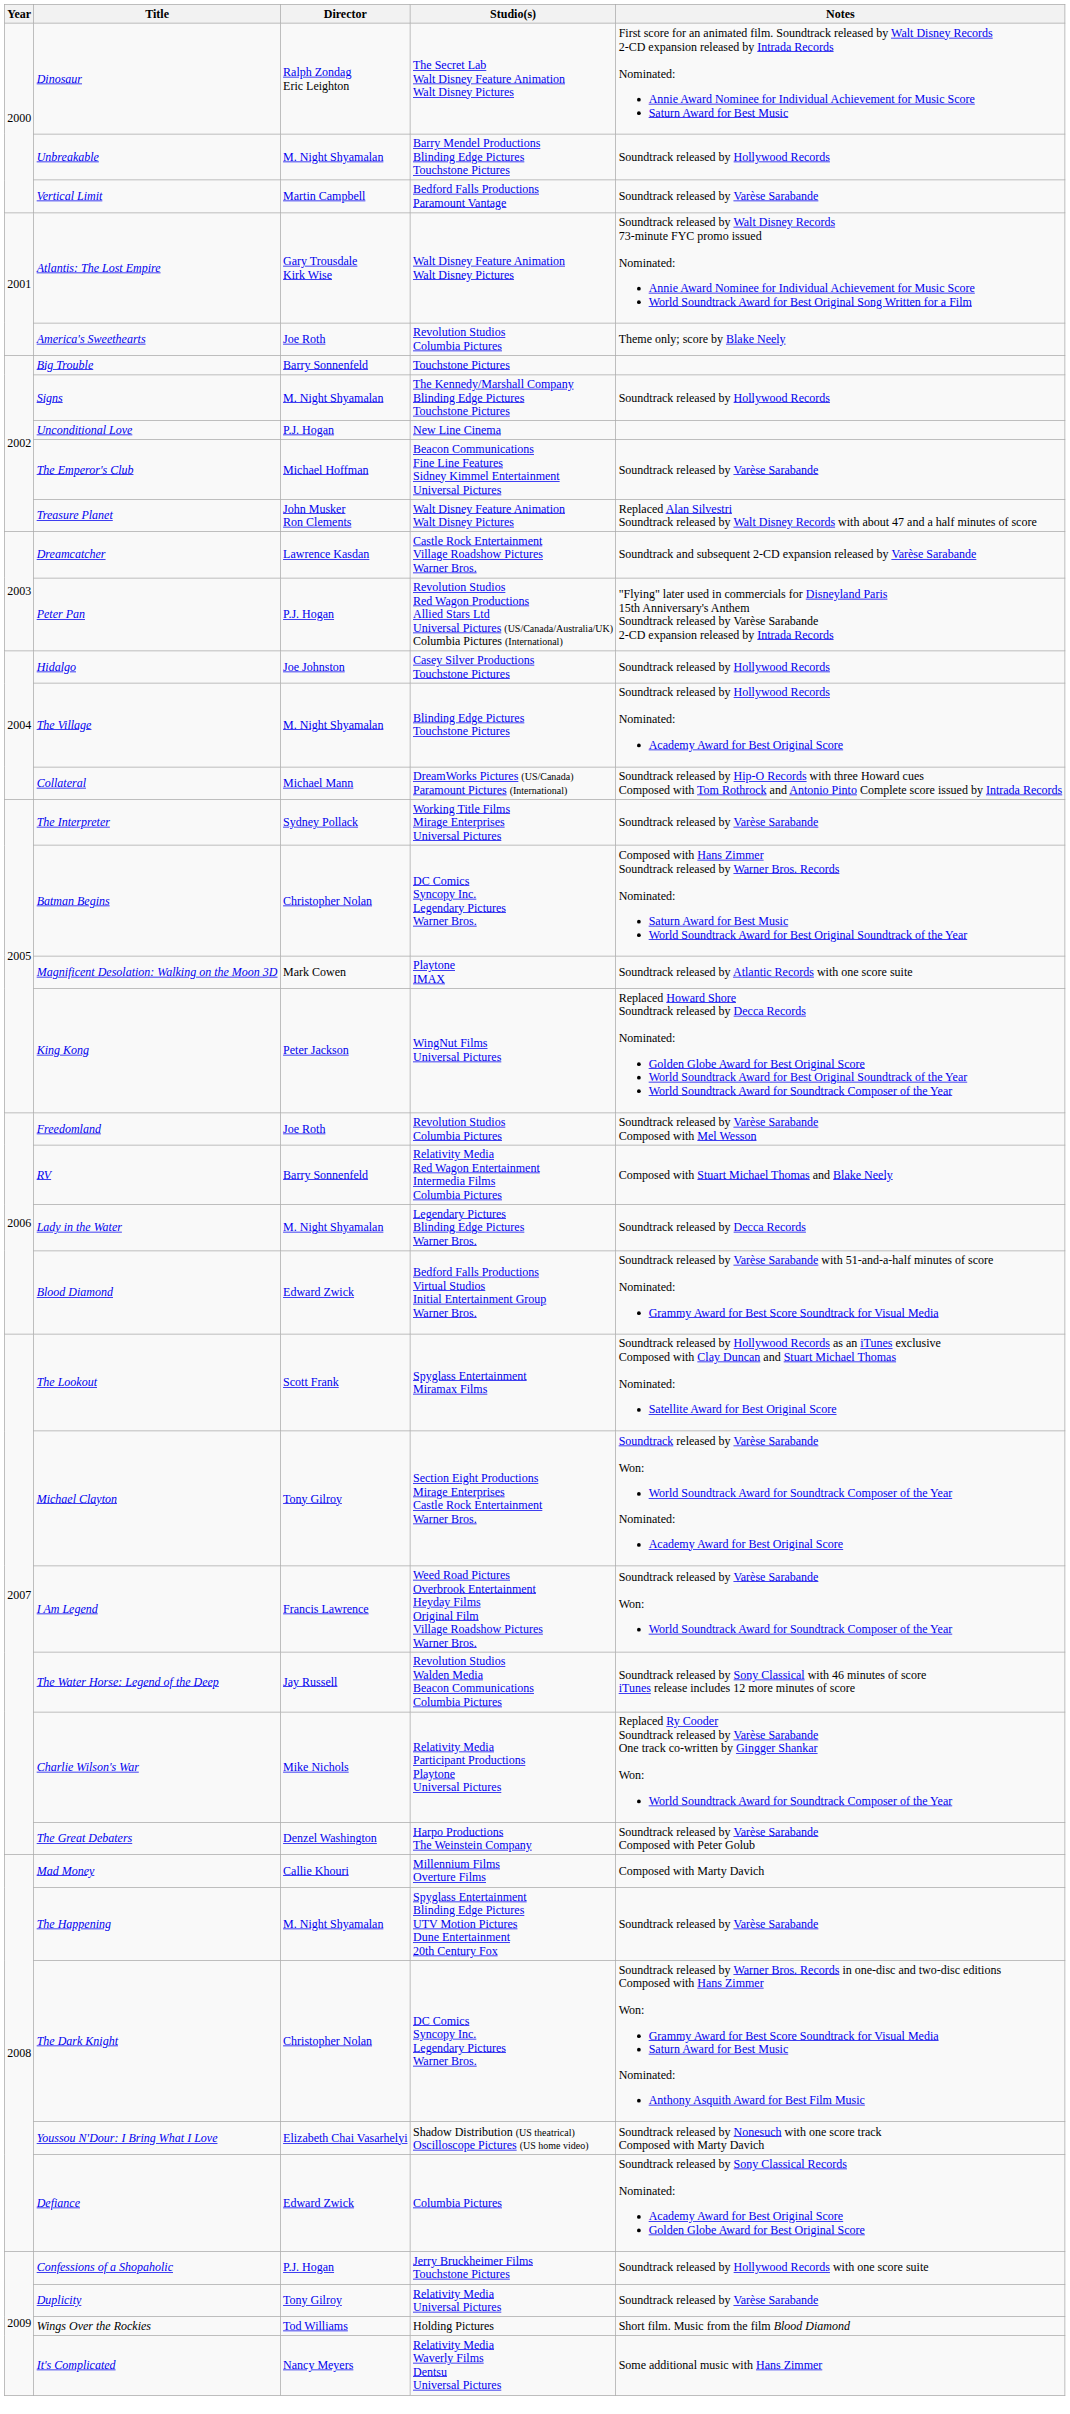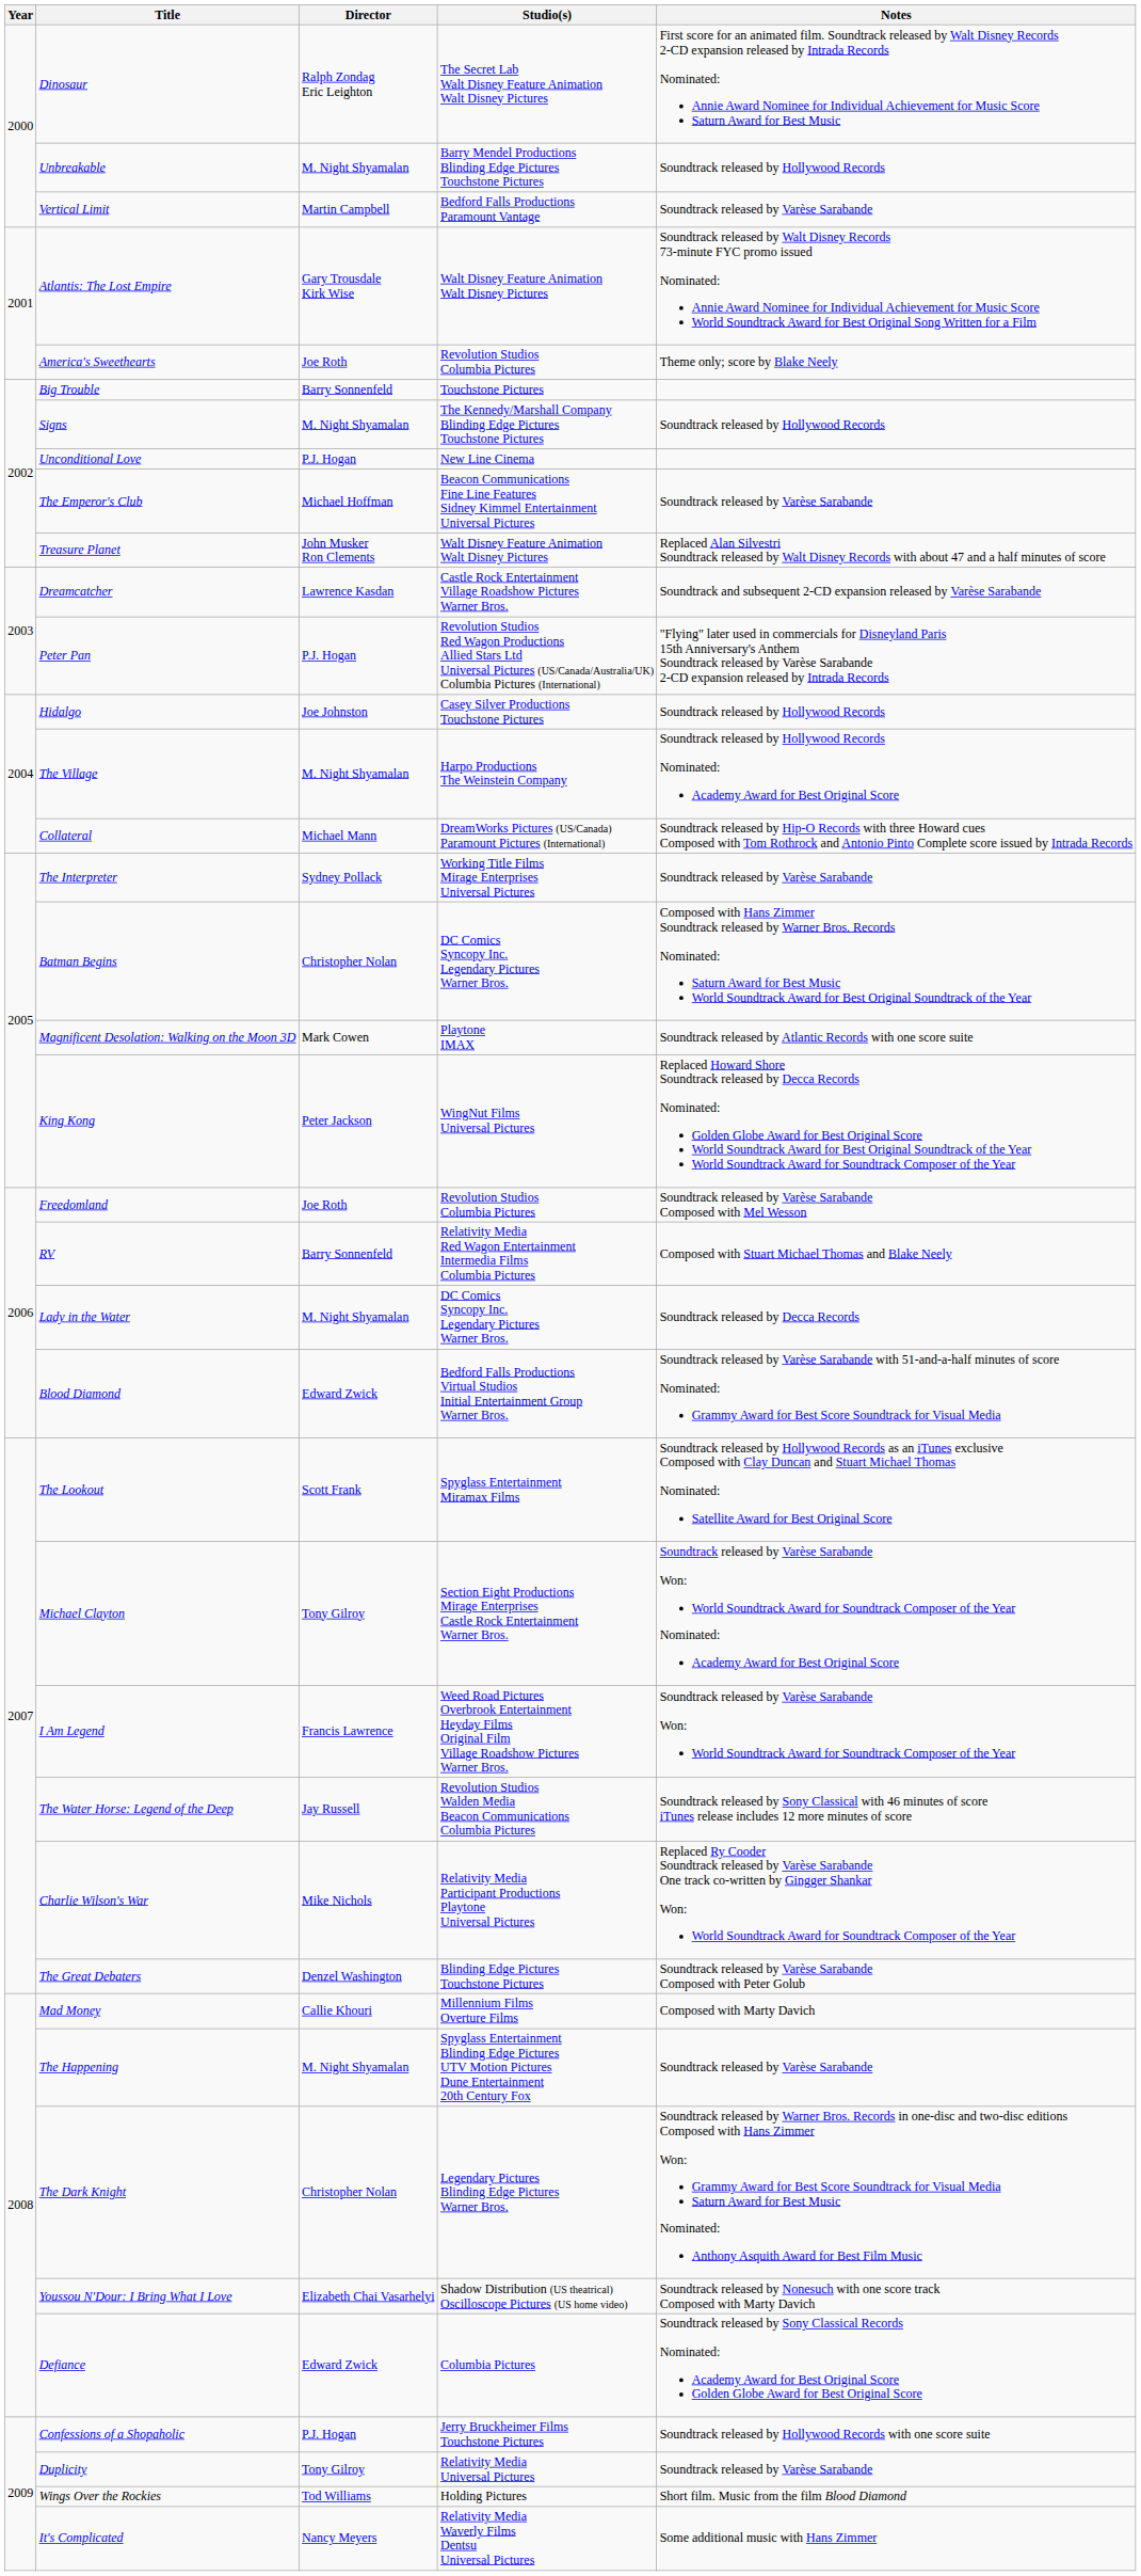 <table class="wikitable sortable">
 <tr>
 <th>Year</th>
 <th>Title</th>
 <th>Director</th>
 <th>Studio(s)</th>
 <th>Notes</th>
 </tr>
 <tr>
 <td rowspan="3">2000</td>
 <td><em><a href='#'>Dinosaur</a></em></td>
 <td><a href='#'>Ralph Zondag</a><br>Eric Leighton</td>
 <td><a href='#'>The Secret Lab</a><br><a href='#'>Walt Disney Feature Animation</a><br><a href='#'>Walt Disney Pictures</a></td>
 <td>First score for an animated film. Soundtrack released by <a href='#'>Walt Disney Records</a><br>2-CD expansion released by <a href='#'>Intrada Records</a><br><br>Nominated:<ul><li><a href='#'>Annie Award Nominee for Individual Achievement for Music Score</a></li><li><a href='#'>Saturn Award for Best Music</a></li></ul></td>
 </tr>
 <tr>
 <td><em><a href='#'>Unbreakable</a></em></td>
 <td><a href='#'>M. Night Shyamalan</a></td>
 <td><a href='#'>Barry Mendel Productions</a><br><a href='#'>Blinding Edge Pictures</a><br><a href='#'>Touchstone Pictures</a></td>
 <td>Soundtrack released by <a href='#'>Hollywood Records</a></td>
 </tr>
 <tr>
 <td><em><a href='#'>Vertical Limit</a></em></td>
 <td><a href='#'>Martin Campbell</a></td>
 <td><a href='#'>Bedford Falls Productions</a><br><a href='#'>Paramount Vantage</a></td>
 <td>Soundtrack released by <a href='#'>Varèse Sarabande</a></td>
 </tr>
 <tr>
 <td rowspan="2">2001</td>
 <td><em><a href='#'>Atlantis: The Lost Empire</a></em></td>
 <td><a href='#'>Gary Trousdale</a><br><a href='#'>Kirk Wise</a></td>
 <td><a href='#'>Walt Disney Feature Animation</a><br><a href='#'>Walt Disney Pictures</a></td>
 <td>Soundtrack released by <a href='#'>Walt Disney Records</a><br>73-minute FYC promo issued<br><br>Nominated:<ul><li><a href='#'>Annie Award Nominee for Individual Achievement for Music Score</a></li><li><a href='#'>World Soundtrack Award for Best Original Song Written for a Film</a></li></ul></td>
 </tr>
 <tr>
 <td><em><a href='#'>America's Sweethearts</a></em></td>
 <td><a href='#'>Joe Roth</a></td>
 <td><a href='#'>Revolution Studios</a><br><a href='#'>Columbia Pictures</a></td>
 <td>Theme only; score by <a href='#'>Blake Neely</a></td>
 </tr>
 <tr>
 <td rowspan="5">2002</td>
 <td><em><a href='#'>Big Trouble</a></em></td>
 <td><a href='#'>Barry Sonnenfeld</a></td>
 <td><a href='#'>Touchstone Pictures</a></td>
 <td></td>
 </tr>
 <tr>
 <td><em><a href='#'>Signs</a></em></td>
 <td><a href='#'>M. Night Shyamalan</a></td>
 <td><a href='#'>The Kennedy/Marshall Company</a><br><a href='#'>Blinding Edge Pictures</a><br><a href='#'>Touchstone Pictures</a></td>
 <td>Soundtrack released by <a href='#'>Hollywood Records</a></td>
 </tr>
 <tr>
 <td><em><a href='#'>Unconditional Love</a></em></td>
 <td><a href='#'>P.J. Hogan</a></td>
 <td><a href='#'>New Line Cinema</a></td>
 <td></td>
 </tr>
 <tr>
 <td><em><a href='#'>The Emperor's Club</a></em></td>
 <td><a href='#'>Michael Hoffman</a></td>
 <td><a href='#'>Beacon Communications</a><br><a href='#'>Fine Line Features</a><br><a href='#'>Sidney Kimmel Entertainment</a><br><a href='#'>Universal Pictures</a></td>
 <td>Soundtrack released by <a href='#'>Varèse Sarabande</a></td>
 </tr>
 <tr>
 <td><em><a href='#'>Treasure Planet</a></em></td>
 <td><a href='#'>John Musker</a><br><a href='#'>Ron Clements</a></td>
 <td><a href='#'>Walt Disney Feature Animation</a><br><a href='#'>Walt Disney Pictures</a></td>
 <td>Replaced <a href='#'>Alan Silvestri</a><br>Soundtrack released by <a href='#'>Walt Disney Records</a> with about 47 and a half minutes of score</td>
 </tr>
 <tr>
 <td rowspan="2">2003</td>
 <td><em><a href='#'>Dreamcatcher</a></em></td>
 <td><a href='#'>Lawrence Kasdan</a></td>
 <td><a href='#'>Castle Rock Entertainment</a><br><a href='#'>Village Roadshow Pictures</a><br><a href='#'>Warner Bros.</a></td>
 <td>Soundtrack and subsequent 2-CD expansion released by <a href='#'>Varèse Sarabande</a></td>
 </tr>
 <tr>
 <td><em><a href='#'>Peter Pan</a></em></td>
 <td><a href='#'>P.J. Hogan</a></td>
 <td><a href='#'>Revolution Studios</a><br><a href='#'>Red Wagon Productions</a><br><a href='#'>Allied Stars Ltd</a><br><a href='#'>Universal Pictures</a> <small>(US/Canada/Australia/UK)</small> <br>Columbia Pictures <small>(International)</small></td>
 <td>"Flying" later used in commercials for <a href='#'>Disneyland Paris</a><br> 15th Anniversary's Anthem<br>Soundtrack released by Varèse Sarabande<br>2-CD expansion released by <a href='#'>Intrada Records</a></td>
 </tr>
 <tr>
 <td rowspan="3">2004</td>
 <td><em><a href='#'>Hidalgo</a></em></td>
 <td><a href='#'>Joe Johnston</a></td>
 <td><a href='#'>Casey Silver Productions</a><br><a href='#'>Touchstone Pictures</a></td>
 <td>Soundtrack released by <a href='#'>Hollywood Records</a></td>
 </tr>
 <tr>
 <td><em><a href='#'>The Village</a></em></td>
 <td><a href='#'>M. Night Shyamalan</a></td>
-<td><a href='#'>Blinding Edge Pictures</a><br><a href='#'>Touchstone Pictures</a></td>
+<td><a href='#'>Harpo Productions</a><br><a href='#'>The Weinstein Company</a></td>
 <td>Soundtrack released by <a href='#'>Hollywood Records</a><br><br>Nominated:<ul><li><a href='#'>Academy Award for Best Original Score</a></li></ul></td>
 </tr>
 <tr>
 <td><em><a href='#'>Collateral</a></em></td>
 <td><a href='#'>Michael Mann</a></td>
 <td><a href='#'>DreamWorks Pictures</a> <small>(US/Canada)</small> <br><a href='#'>Paramount Pictures</a> <small>(International)</small></td>
 <td>Soundtrack released by <a href='#'>Hip-O Records</a> with three Howard cues<br>Composed with <a href='#'>Tom Rothrock</a> and <a href='#'>Antonio Pinto</a> Complete score issued by <a href='#'>Intrada Records</a></td>
 </tr>
 <tr>
 <td rowspan="4">2005</td>
 <td><em><a href='#'>The Interpreter</a></em></td>
 <td><a href='#'>Sydney Pollack</a></td>
 <td><a href='#'>Working Title Films</a><br><a href='#'>Mirage Enterprises</a><br><a href='#'>Universal Pictures</a></td>
 <td>Soundtrack released by <a href='#'>Varèse Sarabande</a></td>
 </tr>
 <tr>
 <td><em><a href='#'>Batman Begins</a></em></td>
 <td><a href='#'>Christopher Nolan</a></td>
 <td><a href='#'>DC Comics</a><br><a href='#'>Syncopy Inc.</a><br><a href='#'>Legendary Pictures</a><br><a href='#'>Warner Bros.</a></td>
 <td>Composed with <a href='#'>Hans Zimmer</a><br>Soundtrack released by <a href='#'>Warner Bros. Records</a><br><br>Nominated:<ul><li><a href='#'>Saturn Award for Best Music</a></li><li><a href='#'>World Soundtrack Award for Best Original Soundtrack of the Year</a></li></ul></td>
 </tr>
 <tr>
 <td><em><a href='#'>Magnificent Desolation: Walking on the Moon 3D</a></em></td>
 <td>Mark Cowen</td>
 <td><a href='#'>Playtone</a><br><a href='#'>IMAX</a></td>
 <td>Soundtrack released by <a href='#'>Atlantic Records</a> with one score suite</td>
 </tr>
 <tr>
 <td><em><a href='#'>King Kong</a></em></td>
 <td><a href='#'>Peter Jackson</a></td>
 <td><a href='#'>WingNut Films</a><br><a href='#'>Universal Pictures</a></td>
 <td>Replaced <a href='#'>Howard Shore</a><br>Soundtrack released by <a href='#'>Decca Records</a><br><br>Nominated:<ul><li><a href='#'>Golden Globe Award for Best Original Score</a></li><li><a href='#'>World Soundtrack Award for Best Original Soundtrack of the Year</a></li><li><a href='#'>World Soundtrack Award for Soundtrack Composer of the Year</a></li></ul></td>
 </tr>
 <tr>
 <td rowspan="4">2006</td>
 <td><em><a href='#'>Freedomland</a></em></td>
 <td><a href='#'>Joe Roth</a></td>
 <td><a href='#'>Revolution Studios</a><br><a href='#'>Columbia Pictures</a></td>
 <td>Soundtrack released by <a href='#'>Varèse Sarabande</a><br>Composed with <a href='#'>Mel Wesson</a></td>
 </tr>
 <tr>
 <td><em><a href='#'>RV</a></em></td>
 <td><a href='#'>Barry Sonnenfeld</a></td>
 <td><a href='#'>Relativity Media</a><br><a href='#'>Red Wagon Entertainment</a><br><a href='#'>Intermedia Films</a><br><a href='#'>Columbia Pictures</a></td>
 <td>Composed with <a href='#'>Stuart Michael Thomas</a> and <a href='#'>Blake Neely</a></td>
 </tr>
 <tr>
 <td><em><a href='#'>Lady in the Water</a></em></td>
 <td><a href='#'>M. Night Shyamalan</a></td>
-<td><a href='#'>Legendary Pictures</a><br><a href='#'>Blinding Edge Pictures</a><br><a href='#'>Warner Bros.</a></td>
+<td><a href='#'>DC Comics</a><br><a href='#'>Syncopy Inc.</a><br><a href='#'>Legendary Pictures</a><br><a href='#'>Warner Bros.</a></td>
 <td>Soundtrack released by <a href='#'>Decca Records</a></td>
 </tr>
 <tr>
 <td><em><a href='#'>Blood Diamond</a></em></td>
 <td><a href='#'>Edward Zwick</a></td>
 <td><a href='#'>Bedford Falls Productions</a><br><a href='#'>Virtual Studios</a><br><a href='#'>Initial Entertainment Group</a><br><a href='#'>Warner Bros.</a></td>
 <td>Soundtrack released by <a href='#'>Varèse Sarabande</a> with 51-and-a-half minutes of score<br><br>Nominated:<ul><li><a href='#'>Grammy Award for Best Score Soundtrack for Visual Media</a></li></ul></td>
 </tr>
 <tr>
 <td rowspan="6">2007</td>
 <td><em><a href='#'>The Lookout</a></em></td>
 <td><a href='#'>Scott Frank</a></td>
 <td><a href='#'>Spyglass Entertainment</a><br><a href='#'>Miramax Films</a></td>
 <td>Soundtrack released by <a href='#'>Hollywood Records</a> as an <a href='#'>iTunes</a> exclusive<br>Composed with <a href='#'>Clay Duncan</a> and <a href='#'>Stuart Michael Thomas</a><br><br>Nominated:<ul><li><a href='#'>Satellite Award for Best Original Score</a></li></ul></td>
 </tr>
 <tr>
 <td><em><a href='#'>Michael Clayton</a></em></td>
 <td><a href='#'>Tony Gilroy</a></td>
 <td><a href='#'>Section Eight Productions</a><br><a href='#'>Mirage Enterprises</a><br><a href='#'>Castle Rock Entertainment</a><br><a href='#'>Warner Bros.</a></td>
 <td><a href='#'>Soundtrack</a> released by <a href='#'>Varèse Sarabande</a><br><br>Won:<ul><li><a href='#'>World Soundtrack Award for Soundtrack Composer of the Year</a></li></ul>Nominated:<ul><li><a href='#'>Academy Award for Best Original Score</a></li></ul></td>
 </tr>
 <tr>
 <td><em><a href='#'>I Am Legend</a></em></td>
 <td><a href='#'>Francis Lawrence</a></td>
 <td><a href='#'>Weed Road Pictures</a><br><a href='#'>Overbrook Entertainment</a><br><a href='#'>Heyday Films</a><br><a href='#'>Original Film</a><br><a href='#'>Village Roadshow Pictures</a><br><a href='#'>Warner Bros.</a></td>
 <td>Soundtrack released by <a href='#'>Varèse Sarabande</a><br><br>Won:<ul><li><a href='#'>World Soundtrack Award for Soundtrack Composer of the Year</a></li></ul></td>
 </tr>
 <tr>
 <td><em><a href='#'>The Water Horse: Legend of the Deep</a></em></td>
 <td><a href='#'>Jay Russell</a></td>
 <td><a href='#'>Revolution Studios</a><br><a href='#'>Walden Media</a><br><a href='#'>Beacon Communications</a><br><a href='#'>Columbia Pictures</a></td>
 <td>Soundtrack released by <a href='#'>Sony Classical</a> with 46 minutes of score<br><a href='#'>iTunes</a> release includes 12 more minutes of score</td>
 </tr>
 <tr>
 <td><em><a href='#'>Charlie Wilson's War</a></em></td>
 <td><a href='#'>Mike Nichols</a></td>
 <td><a href='#'>Relativity Media</a><br><a href='#'>Participant Productions</a><br><a href='#'>Playtone</a><br><a href='#'>Universal Pictures</a></td>
 <td>Replaced <a href='#'>Ry Cooder</a><br>Soundtrack released by <a href='#'>Varèse Sarabande</a><br>One track co-written by <a href='#'>Gingger Shankar</a><br><br>Won:<ul><li><a href='#'>World Soundtrack Award for Soundtrack Composer of the Year</a></li></ul></td>
 </tr>
 <tr>
 <td><em><a href='#'>The Great Debaters</a></em></td>
 <td><a href='#'>Denzel Washington</a></td>
-<td><a href='#'>Harpo Productions</a><br><a href='#'>The Weinstein Company</a></td>
+<td><a href='#'>Blinding Edge Pictures</a><br><a href='#'>Touchstone Pictures</a></td>
 <td>Soundtrack released by <a href='#'>Varèse Sarabande</a><br>Composed with Peter Golub</td>
 </tr>
 <tr>
 <td rowspan="5">2008</td>
 <td><em><a href='#'>Mad Money</a></em></td>
 <td><a href='#'>Callie Khouri</a></td>
 <td><a href='#'>Millennium Films</a><br><a href='#'>Overture Films</a></td>
 <td>Composed with Marty Davich</td>
 </tr>
 <tr>
 <td><em><a href='#'>The Happening</a></em></td>
 <td><a href='#'>M. Night Shyamalan</a></td>
 <td><a href='#'>Spyglass Entertainment</a><br><a href='#'>Blinding Edge Pictures</a><br><a href='#'>UTV Motion Pictures</a><br><a href='#'>Dune Entertainment</a><br><a href='#'>20th Century Fox</a></td>
 <td>Soundtrack released by <a href='#'>Varèse Sarabande</a></td>
 </tr>
 <tr>
 <td><em><a href='#'>The Dark Knight</a></em></td>
 <td><a href='#'>Christopher Nolan</a></td>
-<td><a href='#'>DC Comics</a><br><a href='#'>Syncopy Inc.</a><br><a href='#'>Legendary Pictures</a><br><a href='#'>Warner Bros.</a></td>
+<td><a href='#'>Legendary Pictures</a><br><a href='#'>Blinding Edge Pictures</a><br><a href='#'>Warner Bros.</a></td>
 <td>Soundtrack released by <a href='#'>Warner Bros. Records</a> in one-disc and two-disc editions<br>Composed with <a href='#'>Hans Zimmer</a><br><br>Won:<ul><li><a href='#'>Grammy Award for Best Score Soundtrack for Visual Media</a></li><li><a href='#'>Saturn Award for Best Music</a></li></ul>Nominated:<ul><li><a href='#'>Anthony Asquith Award for Best Film Music</a></li></ul></td>
 </tr>
 <tr>
 <td><em><a href='#'>Youssou N'Dour: I Bring What I Love</a></em></td>
 <td><a href='#'>Elizabeth Chai Vasarhelyi</a></td>
 <td>Shadow Distribution <small>(US theatrical)</small> <br><a href='#'>Oscilloscope Pictures</a> <small>(US home video)</small></td>
 <td>Soundtrack released by <a href='#'>Nonesuch</a> with one score track<br>Composed with Marty Davich</td>
 </tr>
 <tr>
 <td><em><a href='#'>Defiance</a></em></td>
 <td><a href='#'>Edward Zwick</a></td>
 <td><a href='#'>Columbia Pictures</a></td>
 <td>Soundtrack released by <a href='#'>Sony Classical Records</a><br><br>Nominated:<ul><li><a href='#'>Academy Award for Best Original Score</a></li><li><a href='#'>Golden Globe Award for Best Original Score</a></li></ul></td>
 </tr>
 <tr>
 <td rowspan="4">2009</td>
 <td><em><a href='#'>Confessions of a Shopaholic</a></em></td>
 <td><a href='#'>P.J. Hogan</a></td>
 <td><a href='#'>Jerry Bruckheimer Films</a><br><a href='#'>Touchstone Pictures</a></td>
 <td>Soundtrack released by <a href='#'>Hollywood Records</a> with one score suite</td>
 </tr>
 <tr>
 <td><em><a href='#'>Duplicity</a></em></td>
 <td><a href='#'>Tony Gilroy</a></td>
 <td><a href='#'>Relativity Media</a><br><a href='#'>Universal Pictures</a></td>
 <td>Soundtrack released by <a href='#'>Varèse Sarabande</a></td>
 </tr>
 <tr>
 <td><em>Wings Over the Rockies</em></td>
 <td><a href='#'>Tod Williams</a></td>
 <td>Holding Pictures</td>
 <td>Short film. Music from the film <em>Blood Diamond</em></td>
 </tr>
 <tr>
 <td><em><a href='#'>It's Complicated</a></em></td>
 <td><a href='#'>Nancy Meyers</a></td>
 <td><a href='#'>Relativity Media</a><br><a href='#'>Waverly Films</a><br><a href='#'>Dentsu</a><br><a href='#'>Universal Pictures</a></td>
 <td>Some additional music with <a href='#'>Hans Zimmer</a></td>
 </tr>
 </table>
